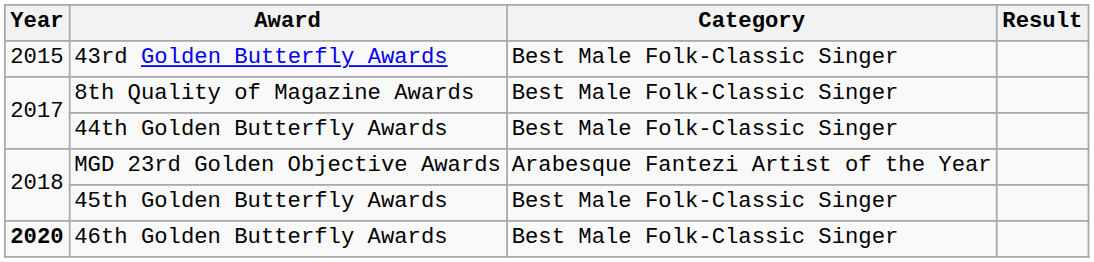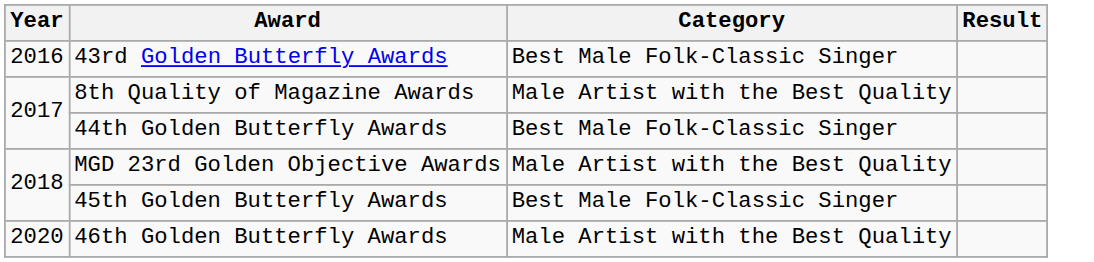 <table class="wikitable" style="font-size: 95%;">
 <tr>
 <th>Year</th>
 <th>Award</th>
 <th>Category</th>
 <th>Result</th>
 </tr>
 <tr>
-<td>2015</td>
+<td>2016</td>
 <td>43rd <a href='#'>Golden Butterfly Awards</a></td>
 <td>Best Male Folk-Classic Singer</td>
 <td></td>
 </tr>
 <tr>
 <td rowspan=2>2017</td>
 <td>8th Quality of Magazine Awards</td>
-<td>Best Male Folk-Classic Singer</td>
+<td>Male Artist with the Best Quality</td>
 <td></td>
 </tr>
 <tr>
 <td>44th Golden Butterfly Awards</td>
 <td>Best Male Folk-Classic Singer</td>
 <td></td>
 </tr>
 <tr>
 <td rowspan=2>2018</td>
 <td>MGD 23rd Golden Objective Awards</td>
-<td>Arabesque Fantezi Artist of the Year</td>
+<td>Male Artist with the Best Quality</td>
 <td></td>
 </tr>
 <tr>
 <td>45th Golden Butterfly Awards</td>
 <td>Best Male Folk-Classic Singer</td>
 <td></td>
 </tr>
 <tr>
-<td><strong>2020</strong></td>
+<td>2020</td>
 <td>46th Golden Butterfly Awards</td>
-<td>Best Male Folk-Classic Singer</td>
+<td>Male Artist with the Best Quality</td>
 <td></td>
 </tr>
 </table>
